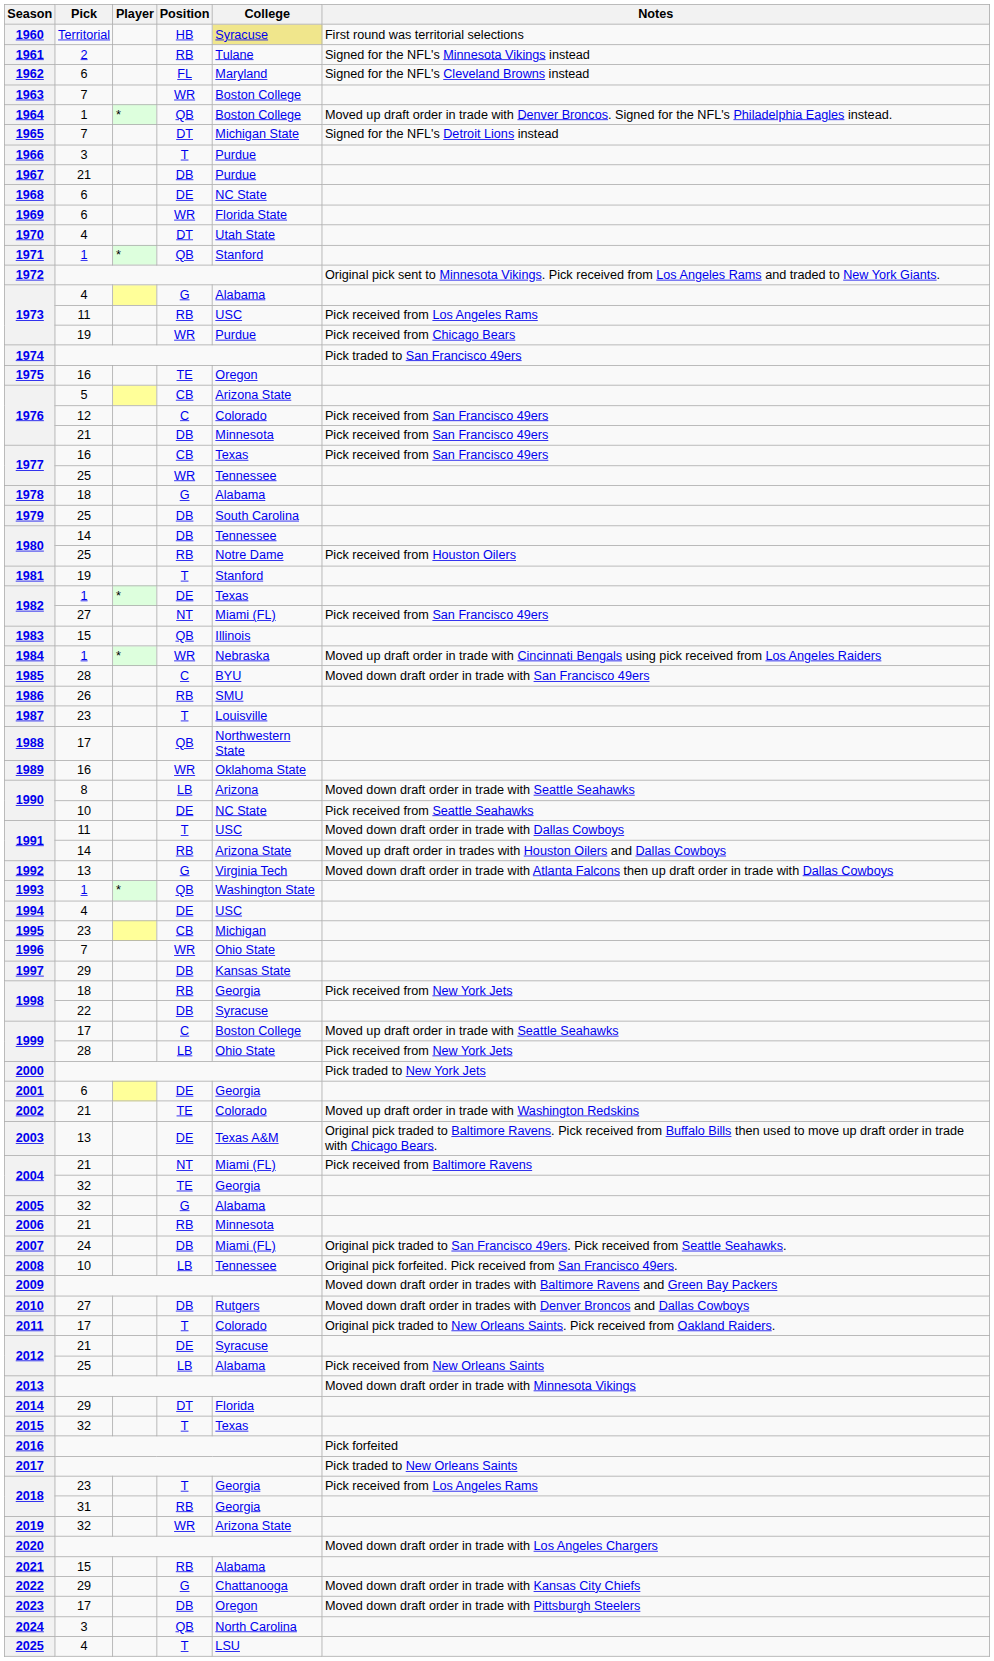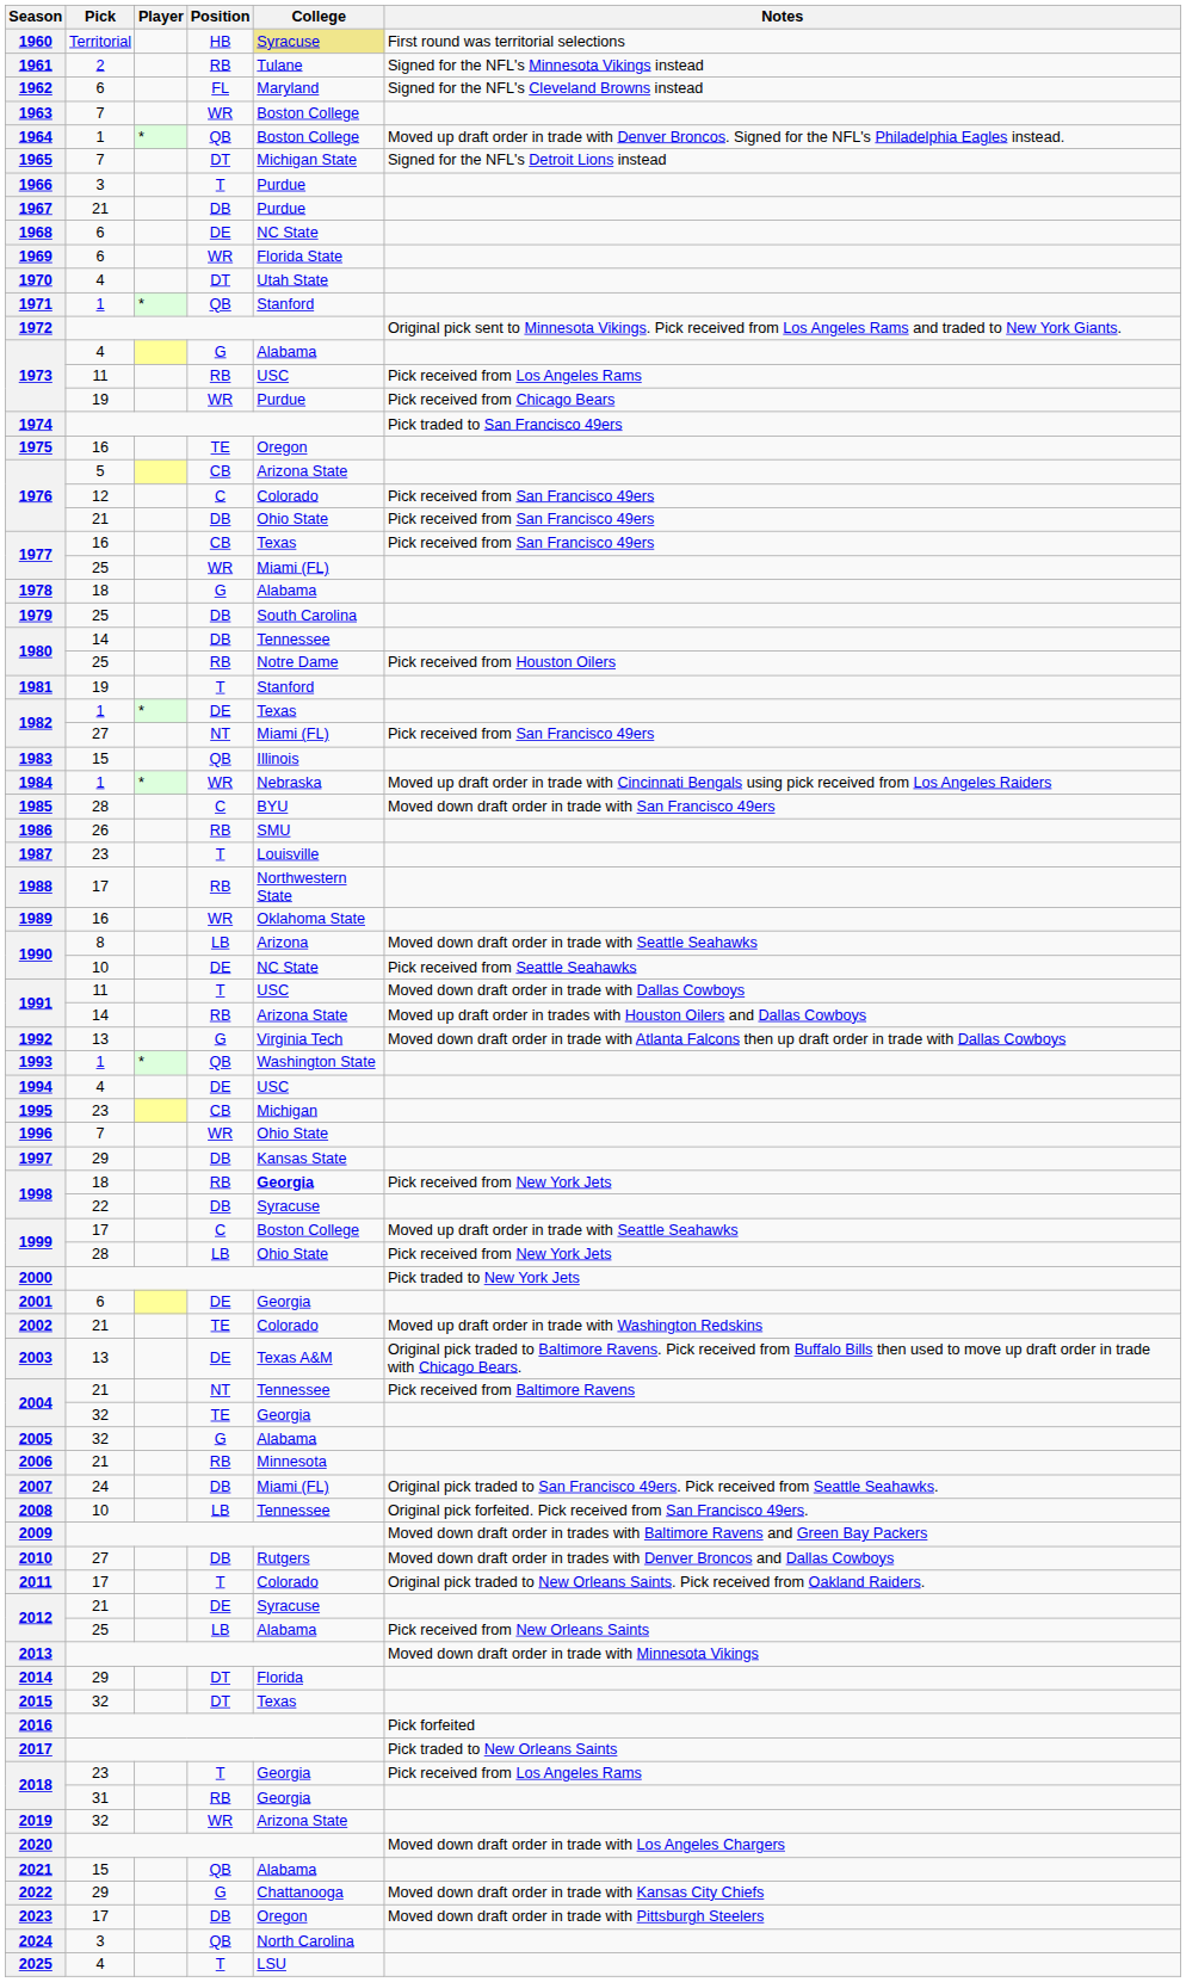 <table class="wikitable sortable">
 <tr>
 <th scope="col">Season</th>
 <th scope="col">Pick</th>
 <th scope="col">Player</th>
 <th scope="col">Position</th>
 <th scope="col">College</th>
 <th scope="col" class="unsortable">Notes</th>
 </tr>
 <tr>
 <th scope="row"><a href='#'>1960</a></th>
 <td align="center"><a href='#'>Territorial</a></td>
 <td></td>
 <td align="center"><a href='#'>HB</a></td>
 <td style="background: khaki;"><a href='#'>Syracuse</a></td>
 <td>First round was territorial selections</td>
 </tr>
 <tr>
 <th scope="row"><a href='#'>1961</a></th>
 <td align="center"><a href='#'>2</a></td>
 <td></td>
 <td align="center"><a href='#'>RB</a></td>
 <td><a href='#'>Tulane</a></td>
 <td>Signed for the NFL's <a href='#'>Minnesota Vikings</a> instead</td>
 </tr>
 <tr>
 <th scope="row"><a href='#'>1962</a></th>
 <td align="center">6</td>
 <td></td>
 <td align="center"><a href='#'>FL</a></td>
 <td><a href='#'>Maryland</a></td>
 <td>Signed for the NFL's <a href='#'>Cleveland Browns</a> instead</td>
 </tr>
 <tr>
 <th scope="row"><a href='#'>1963</a></th>
 <td align="center">7</td>
 <td></td>
 <td align="center"><a href='#'>WR</a></td>
 <td><a href='#'>Boston College</a></td>
 <td></td>
 </tr>
 <tr>
 <th scope="row"><a href='#'>1964</a></th>
 <td align="center">1</td>
 <td style="background-color: #DDFFDD;">*</td>
 <td align="center"><a href='#'>QB</a></td>
 <td><a href='#'>Boston College</a></td>
 <td>Moved up draft order in trade with <a href='#'>Denver Broncos</a>. Signed for the NFL's <a href='#'>Philadelphia Eagles</a> instead.</td>
 </tr>
 <tr>
 <th scope="row"><a href='#'>1965</a></th>
 <td align="center">7</td>
 <td></td>
 <td align="center"><a href='#'>DT</a></td>
 <td><a href='#'>Michigan State</a></td>
 <td>Signed for the NFL's <a href='#'>Detroit Lions</a> instead</td>
 </tr>
 <tr>
 <th scope="row"><a href='#'>1966</a></th>
 <td align="center">3</td>
 <td></td>
 <td align="center"><a href='#'>T</a></td>
 <td><a href='#'>Purdue</a></td>
 <td></td>
 </tr>
 <tr>
 <th scope="row"><a href='#'>1967</a></th>
 <td align="center">21</td>
 <td></td>
 <td align="center"><a href='#'>DB</a></td>
 <td><a href='#'>Purdue</a></td>
 <td></td>
 </tr>
 <tr>
 <th scope="row"><a href='#'>1968</a></th>
 <td align="center">6</td>
 <td></td>
 <td align="center"><a href='#'>DE</a></td>
 <td><a href='#'>NC State</a></td>
 <td></td>
 </tr>
 <tr>
 <th scope="row"><a href='#'>1969</a></th>
 <td align="center">6</td>
 <td></td>
 <td align="center"><a href='#'>WR</a></td>
 <td><a href='#'>Florida State</a></td>
 <td></td>
 </tr>
 <tr>
 <th scope="row"><a href='#'>1970</a></th>
 <td align="center">4</td>
 <td></td>
 <td align="center"><a href='#'>DT</a></td>
 <td><a href='#'>Utah State</a></td>
 <td></td>
 </tr>
 <tr>
 <th scope="row"><a href='#'>1971</a></th>
 <td align="center"><a href='#'>1</a></td>
 <td style="background-color: #DDFFDD;">*</td>
 <td align="center"><a href='#'>QB</a></td>
 <td><a href='#'>Stanford</a></td>
 <td></td>
 </tr>
 <tr>
 <th scope="row"><a href='#'>1972</a></th>
 <td colspan=4 align="center"><em></em></td>
 <td>Original pick sent to <a href='#'>Minnesota Vikings</a>. Pick received from <a href='#'>Los Angeles Rams</a> and traded to <a href='#'>New York Giants</a>.</td>
 </tr>
 <tr>
 <th scope="rowgroup" rowspan="3"><a href='#'>1973</a></th>
 <td align="center">4</td>
 <td style="background-color: #FFFF99;"></td>
 <td align="center"><a href='#'>G</a></td>
 <td><a href='#'>Alabama</a></td>
 <td></td>
 </tr>
 <tr>
 <td align="center">11</td>
 <td></td>
 <td align="center"><a href='#'>RB</a></td>
 <td><a href='#'>USC</a></td>
 <td>Pick received from <a href='#'>Los Angeles Rams</a></td>
 </tr>
 <tr>
 <td align="center">19</td>
 <td></td>
 <td align="center"><a href='#'>WR</a></td>
 <td><a href='#'>Purdue</a></td>
 <td>Pick received from <a href='#'>Chicago Bears</a></td>
 </tr>
 <tr>
 <th scope="row"><a href='#'>1974</a></th>
 <td colspan=4 align="center"><em></em></td>
 <td>Pick traded to <a href='#'>San Francisco 49ers</a></td>
 </tr>
 <tr>
 <th scope="row"><a href='#'>1975</a></th>
 <td align="center">16</td>
 <td></td>
 <td align="center"><a href='#'>TE</a></td>
 <td><a href='#'>Oregon</a></td>
 <td></td>
 </tr>
 <tr>
 <th scope="rowgroup" rowspan="3"><a href='#'>1976</a></th>
 <td align="center">5</td>
 <td style="background-color: #FFFF99;"></td>
 <td align="center"><a href='#'>CB</a></td>
 <td><a href='#'>Arizona State</a></td>
 <td></td>
 </tr>
 <tr>
 <td align="center">12</td>
 <td></td>
 <td align="center"><a href='#'>C</a></td>
 <td><a href='#'>Colorado</a></td>
 <td>Pick received from <a href='#'>San Francisco 49ers</a></td>
 </tr>
 <tr>
 <td align="center">21</td>
 <td></td>
 <td align="center"><a href='#'>DB</a></td>
-<td><a href='#'>Minnesota</a></td>
+<td><a href='#'>Ohio State</a></td>
 <td>Pick received from <a href='#'>San Francisco 49ers</a></td>
 </tr>
 <tr>
 <th scope="rowgroup" rowspan="2"><a href='#'>1977</a></th>
 <td align="center">16</td>
 <td></td>
 <td align="center"><a href='#'>CB</a></td>
 <td><a href='#'>Texas</a></td>
 <td>Pick received from <a href='#'>San Francisco 49ers</a></td>
 </tr>
 <tr>
 <td align="center">25</td>
 <td></td>
 <td align="center"><a href='#'>WR</a></td>
-<td><a href='#'>Tennessee</a></td>
+<td><a href='#'>Miami (FL)</a></td>
 <td></td>
 </tr>
 <tr>
 <th scope="row"><a href='#'>1978</a></th>
 <td align="center">18</td>
 <td></td>
 <td align="center"><a href='#'>G</a></td>
 <td><a href='#'>Alabama</a></td>
 <td></td>
 </tr>
 <tr>
 <th scope="row"><a href='#'>1979</a></th>
 <td align="center">25</td>
 <td></td>
 <td align="center"><a href='#'>DB</a></td>
 <td><a href='#'>South Carolina</a></td>
 <td></td>
 </tr>
 <tr>
 <th scope="rowgroup" rowspan="2"><a href='#'>1980</a></th>
 <td align="center">14</td>
 <td></td>
 <td align="center"><a href='#'>DB</a></td>
 <td><a href='#'>Tennessee</a></td>
 <td></td>
 </tr>
 <tr>
 <td align="center">25</td>
 <td></td>
 <td align="center"><a href='#'>RB</a></td>
 <td><a href='#'>Notre Dame</a></td>
 <td>Pick received from <a href='#'>Houston Oilers</a></td>
 </tr>
 <tr>
 <th scope="row"><a href='#'>1981</a></th>
 <td align="center">19</td>
 <td></td>
 <td align="center"><a href='#'>T</a></td>
 <td><a href='#'>Stanford</a></td>
 <td></td>
 </tr>
 <tr>
 <th scope="rowgroup" rowspan="2"><a href='#'>1982</a></th>
 <td align="center"><a href='#'>1</a></td>
 <td style="background-color: #DDFFDD;">*</td>
 <td align="center"><a href='#'>DE</a></td>
 <td><a href='#'>Texas</a></td>
 <td></td>
 </tr>
 <tr>
 <td align="center">27</td>
 <td></td>
 <td align="center"><a href='#'>NT</a></td>
 <td><a href='#'>Miami (FL)</a></td>
 <td>Pick received from <a href='#'>San Francisco 49ers</a></td>
 </tr>
 <tr>
 <th scope="row"><a href='#'>1983</a></th>
 <td align="center">15</td>
 <td></td>
 <td align="center"><a href='#'>QB</a></td>
 <td><a href='#'>Illinois</a></td>
 <td></td>
 </tr>
 <tr>
 <th scope="row"><a href='#'>1984</a></th>
 <td align="center"><a href='#'>1</a></td>
 <td style="background-color: #DDFFDD;">*</td>
 <td align="center"><a href='#'>WR</a></td>
 <td><a href='#'>Nebraska</a></td>
 <td>Moved up draft order in trade with <a href='#'>Cincinnati Bengals</a> using pick received from <a href='#'>Los Angeles Raiders</a></td>
 </tr>
 <tr>
 <th scope="row"><a href='#'>1985</a></th>
 <td align="center">28</td>
 <td></td>
 <td align="center"><a href='#'>C</a></td>
 <td><a href='#'>BYU</a></td>
 <td>Moved down draft order in trade with <a href='#'>San Francisco 49ers</a></td>
 </tr>
 <tr>
 <th scope="row"><a href='#'>1986</a></th>
 <td align="center">26</td>
 <td></td>
 <td align="center"><a href='#'>RB</a></td>
 <td><a href='#'>SMU</a></td>
 <td></td>
 </tr>
 <tr>
 <th scope="row"><a href='#'>1987</a></th>
 <td align="center">23</td>
 <td></td>
 <td align="center"><a href='#'>T</a></td>
 <td><a href='#'>Louisville</a></td>
 <td></td>
 </tr>
 <tr>
 <th scope="row"><a href='#'>1988</a></th>
 <td align="center">17</td>
 <td></td>
-<td align="center"><a href='#'>QB</a></td>
+<td align="center"><a href='#'>RB</a></td>
 <td><a href='#'>Northwestern State</a></td>
 <td></td>
 </tr>
 <tr>
 <th scope="row"><a href='#'>1989</a></th>
 <td align="center">16</td>
 <td></td>
 <td align="center"><a href='#'>WR</a></td>
 <td><a href='#'>Oklahoma State</a></td>
 <td></td>
 </tr>
 <tr>
 <th scope="rowgroup" rowspan="2"><a href='#'>1990</a></th>
 <td align="center">8</td>
 <td></td>
 <td align="center"><a href='#'>LB</a></td>
 <td><a href='#'>Arizona</a></td>
 <td>Moved down draft order in trade with <a href='#'>Seattle Seahawks</a></td>
 </tr>
 <tr>
 <td align="center">10</td>
 <td></td>
 <td align="center"><a href='#'>DE</a></td>
 <td><a href='#'>NC State</a></td>
 <td>Pick received from <a href='#'>Seattle Seahawks</a></td>
 </tr>
 <tr>
 <th scope="rowgroup" rowspan="2"><a href='#'>1991</a></th>
 <td align="center">11</td>
 <td></td>
 <td align="center"><a href='#'>T</a></td>
 <td><a href='#'>USC</a></td>
 <td>Moved down draft order in trade with <a href='#'>Dallas Cowboys</a></td>
 </tr>
 <tr>
 <td align="center">14</td>
 <td></td>
 <td align="center"><a href='#'>RB</a></td>
 <td><a href='#'>Arizona State</a></td>
 <td>Moved up draft order in trades with <a href='#'>Houston Oilers</a> and <a href='#'>Dallas Cowboys</a></td>
 </tr>
 <tr>
 <th scope="row"><a href='#'>1992</a></th>
 <td align="center">13</td>
 <td></td>
 <td align="center"><a href='#'>G</a></td>
 <td><a href='#'>Virginia Tech</a></td>
 <td>Moved down draft order in trade with <a href='#'>Atlanta Falcons</a> then up draft order in trade with <a href='#'>Dallas Cowboys</a></td>
 </tr>
 <tr>
 <th scope="row"><a href='#'>1993</a></th>
 <td align="center"><a href='#'>1</a></td>
 <td style="background-color: #DDFFDD;">*</td>
 <td align="center"><a href='#'>QB</a></td>
 <td><a href='#'>Washington State</a></td>
 <td></td>
 </tr>
 <tr>
 <th scope="row"><a href='#'>1994</a></th>
 <td align="center">4</td>
 <td></td>
 <td align="center"><a href='#'>DE</a></td>
 <td><a href='#'>USC</a></td>
 <td></td>
 </tr>
 <tr>
 <th scope="row"><a href='#'>1995</a></th>
 <td align="center">23</td>
 <td style="background-color: #FFFF99;"></td>
 <td align="center"><a href='#'>CB</a></td>
 <td><a href='#'>Michigan</a></td>
 <td></td>
 </tr>
 <tr>
 <th scope="row"><a href='#'>1996</a></th>
 <td align="center">7</td>
 <td></td>
 <td align="center"><a href='#'>WR</a></td>
 <td><a href='#'>Ohio State</a></td>
 <td></td>
 </tr>
 <tr>
 <th scope="row"><a href='#'>1997</a></th>
 <td align="center">29</td>
 <td></td>
 <td align="center"><a href='#'>DB</a></td>
 <td><a href='#'>Kansas State</a></td>
 <td></td>
 </tr>
 <tr>
 <th scope="rowgroup" rowspan="2"><a href='#'>1998</a></th>
 <td align="center">18</td>
 <td></td>
 <td align="center"><a href='#'>RB</a></td>
-<td><a href='#'>Georgia</a></td>
+<td><strong><a href='#'>Georgia</a></strong></td>
 <td>Pick received from <a href='#'>New York Jets</a></td>
 </tr>
 <tr>
 <td align="center">22</td>
 <td></td>
 <td align="center"><a href='#'>DB</a></td>
 <td><a href='#'>Syracuse</a></td>
 <td></td>
 </tr>
 <tr>
 <th scope="rowgroup" rowspan="2"><a href='#'>1999</a></th>
 <td align="center">17</td>
 <td></td>
 <td align="center"><a href='#'>C</a></td>
 <td><a href='#'>Boston College</a></td>
 <td>Moved up draft order in trade with <a href='#'>Seattle Seahawks</a></td>
 </tr>
 <tr>
 <td align="center">28</td>
 <td></td>
 <td align="center"><a href='#'>LB</a></td>
 <td><a href='#'>Ohio State</a></td>
 <td>Pick received from <a href='#'>New York Jets</a></td>
 </tr>
 <tr>
 <th scope="row"><a href='#'>2000</a></th>
 <td colspan=4 align="center"><em></em></td>
 <td>Pick traded to <a href='#'>New York Jets</a></td>
 </tr>
 <tr>
 <th scope="row"><a href='#'>2001</a></th>
 <td align="center">6</td>
 <td style="background-color: #FFFF99;"></td>
 <td align="center"><a href='#'>DE</a></td>
 <td><a href='#'>Georgia</a></td>
 <td></td>
 </tr>
 <tr>
 <th scope="row"><a href='#'>2002</a></th>
 <td align="center">21</td>
 <td></td>
 <td align="center"><a href='#'>TE</a></td>
 <td><a href='#'>Colorado</a></td>
 <td>Moved up draft order in trade with <a href='#'>Washington Redskins</a></td>
 </tr>
 <tr>
 <th scope="row"><a href='#'>2003</a></th>
 <td align="center">13</td>
 <td></td>
 <td align="center"><a href='#'>DE</a></td>
 <td><a href='#'>Texas A&M</a></td>
 <td>Original pick traded to <a href='#'>Baltimore Ravens</a>. Pick received from <a href='#'>Buffalo Bills</a> then used to move up draft order in trade with <a href='#'>Chicago Bears</a>.</td>
 </tr>
 <tr>
 <th scope="rowgroup" rowspan="2"><a href='#'>2004</a></th>
 <td align="center">21</td>
 <td></td>
 <td align="center"><a href='#'>NT</a></td>
-<td><a href='#'>Miami (FL)</a></td>
+<td><a href='#'>Tennessee</a></td>
 <td>Pick received from <a href='#'>Baltimore Ravens</a></td>
 </tr>
 <tr>
 <td align="center">32</td>
 <td></td>
 <td align="center"><a href='#'>TE</a></td>
 <td><a href='#'>Georgia</a></td>
 <td></td>
 </tr>
 <tr>
 <th scope="row"><a href='#'>2005</a></th>
 <td align="center">32</td>
 <td></td>
 <td align="center"><a href='#'>G</a></td>
 <td><a href='#'>Alabama</a></td>
 <td></td>
 </tr>
 <tr>
 <th scope="row"><a href='#'>2006</a></th>
 <td align="center">21</td>
 <td></td>
 <td align="center"><a href='#'>RB</a></td>
 <td><a href='#'>Minnesota</a></td>
 <td></td>
 </tr>
 <tr>
 <th scope="row"><a href='#'>2007</a></th>
 <td align="center">24</td>
 <td></td>
 <td align="center"><a href='#'>DB</a></td>
 <td><a href='#'>Miami (FL)</a></td>
 <td>Original pick traded to <a href='#'>San Francisco 49ers</a>. Pick received from <a href='#'>Seattle Seahawks</a>.</td>
 </tr>
 <tr>
 <th scope="row"><a href='#'>2008</a></th>
 <td align="center">10</td>
 <td></td>
 <td align="center"><a href='#'>LB</a></td>
 <td><a href='#'>Tennessee</a></td>
 <td>Original pick forfeited. Pick received from <a href='#'>San Francisco 49ers</a>.</td>
 </tr>
 <tr>
 <th scope="row"><a href='#'>2009</a></th>
 <td colspan=4 align="center"><em></em></td>
 <td>Moved down draft order in trades with <a href='#'>Baltimore Ravens</a> and <a href='#'>Green Bay Packers</a></td>
 </tr>
 <tr>
 <th scope="row"><a href='#'>2010</a></th>
 <td align="center">27</td>
 <td></td>
 <td align="center"><a href='#'>DB</a></td>
 <td><a href='#'>Rutgers</a></td>
 <td>Moved down draft order in trades with <a href='#'>Denver Broncos</a> and <a href='#'>Dallas Cowboys</a></td>
 </tr>
 <tr>
 <th scope="row"><a href='#'>2011</a></th>
 <td align="center">17</td>
 <td></td>
 <td align="center"><a href='#'>T</a></td>
 <td><a href='#'>Colorado</a></td>
 <td>Original pick traded to <a href='#'>New Orleans Saints</a>. Pick received from <a href='#'>Oakland Raiders</a>.</td>
 </tr>
 <tr>
 <th scope="rowgroup" rowspan="2"><a href='#'>2012</a></th>
 <td align="center">21</td>
 <td></td>
 <td align="center"><a href='#'>DE</a></td>
 <td><a href='#'>Syracuse</a></td>
 <td></td>
 </tr>
 <tr>
 <td align="center">25</td>
 <td></td>
 <td align="center"><a href='#'>LB</a></td>
 <td><a href='#'>Alabama</a></td>
 <td>Pick received from <a href='#'>New Orleans Saints</a></td>
 </tr>
 <tr>
 <th scope="row"><a href='#'>2013</a></th>
 <td colspan=4 align="center"><em></em></td>
 <td>Moved down draft order in trade with <a href='#'>Minnesota Vikings</a></td>
 </tr>
 <tr>
 <th scope="row"><a href='#'>2014</a></th>
 <td align="center">29</td>
 <td></td>
 <td align="center"><a href='#'>DT</a></td>
 <td><a href='#'>Florida</a></td>
 <td></td>
 </tr>
 <tr>
 <th scope="row"><a href='#'>2015</a></th>
 <td align="center">32</td>
 <td></td>
-<td align="center"><a href='#'>T</a></td>
+<td align="center"><a href='#'>DT</a></td>
 <td><a href='#'>Texas</a></td>
 <td></td>
 </tr>
 <tr>
 <th scope="row"><a href='#'>2016</a></th>
 <td colspan=4 align="center"><em></em></td>
 <td>Pick forfeited</td>
 </tr>
 <tr>
 <th scope="row"><a href='#'>2017</a></th>
 <td colspan=4 align="center"><em></em></td>
 <td>Pick traded to <a href='#'>New Orleans Saints</a></td>
 </tr>
 <tr>
 <th scope="rowgroup" rowspan="2"><a href='#'>2018</a></th>
 <td align="center">23</td>
 <td></td>
 <td align="center"><a href='#'>T</a></td>
 <td><a href='#'>Georgia</a></td>
 <td>Pick received from <a href='#'>Los Angeles Rams</a></td>
 </tr>
 <tr>
 <td align="center">31</td>
 <td></td>
 <td align="center"><a href='#'>RB</a></td>
 <td><a href='#'>Georgia</a></td>
 <td></td>
 </tr>
 <tr>
 <th scope="row"><a href='#'>2019</a></th>
 <td align="center">32</td>
 <td></td>
 <td align="center"><a href='#'>WR</a></td>
 <td><a href='#'>Arizona State</a></td>
 <td></td>
 </tr>
 <tr>
 <th scope="row"><a href='#'>2020</a></th>
 <td colspan=4 align="center"><em></em></td>
 <td>Moved down draft order in trade with <a href='#'>Los Angeles Chargers</a></td>
 </tr>
 <tr>
 <th scope="row"><a href='#'>2021</a></th>
 <td align="center">15</td>
 <td></td>
-<td align="center"><a href='#'>RB</a></td>
+<td align="center"><a href='#'>QB</a></td>
 <td><a href='#'>Alabama</a></td>
 <td></td>
 </tr>
 <tr>
 <th scope="row"><a href='#'>2022</a></th>
 <td align="center">29</td>
 <td></td>
 <td align="center"><a href='#'>G</a></td>
 <td><a href='#'>Chattanooga</a></td>
 <td>Moved down draft order in trade with <a href='#'>Kansas City Chiefs</a></td>
 </tr>
 <tr>
 <th scope="row"><a href='#'>2023</a></th>
 <td align="center">17</td>
 <td></td>
 <td align="center"><a href='#'>DB</a></td>
 <td><a href='#'>Oregon</a></td>
 <td>Moved down draft order in trade with <a href='#'>Pittsburgh Steelers</a></td>
 </tr>
 <tr>
 <th scope="row"><a href='#'>2024</a></th>
 <td align="center">3</td>
 <td></td>
 <td align="center"><a href='#'>QB</a></td>
 <td><a href='#'>North Carolina</a></td>
 <td></td>
 </tr>
 <tr>
 <th scope="row"><a href='#'>2025</a></th>
 <td align="center">4</td>
 <td></td>
 <td align="center"><a href='#'>T</a></td>
 <td><a href='#'>LSU</a></td>
 <td></td>
 </tr>
 </table>
